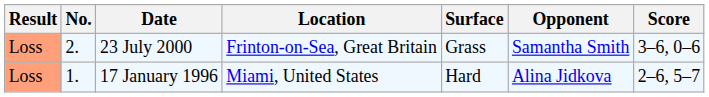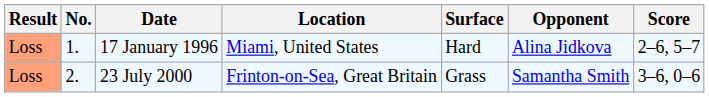 <table class="sortable wikitable" style="font-size:97%;">
 <tr>
 <th>Result</th>
 <th>No.</th>
 <th>Date</th>
 <th>Location</th>
 <th>Surface</th>
 <th>Opponent</th>
 <th>Score</th>
 </tr>
 <tr style="background:#f0f8ff;">
 <td style="background:#ffa07a;">Loss</td>
+<td>1.</td>
+<td>17 January 1996</td>
+<td><a href='#'>Miami</a>, United States</td>
+<td>Hard</td>
+<td> <a href='#'>Alina Jidkova</a></td>
+<td>2–6, 5–7</td>
+</tr>
+<tr style="background:#f0f8ff;">
+<td style="background:#ffa07a;">Loss</td>
 <td>2.</td>
 <td>23 July 2000</td>
 <td><a href='#'>Frinton-on-Sea</a>, Great Britain</td>
 <td>Grass</td>
 <td> <a href='#'>Samantha Smith</a></td>
 <td>3–6, 0–6</td>
 </tr>
-<tr style="background:#f0f8ff;">
-<td style="background:#ffa07a;">Loss</td>
-<td>1.</td>
-<td>17 January 1996</td>
-<td><a href='#'>Miami</a>, United States</td>
-<td>Hard</td>
-<td> <a href='#'>Alina Jidkova</a></td>
-<td>2–6, 5–7</td>
-</tr>
 </table>
